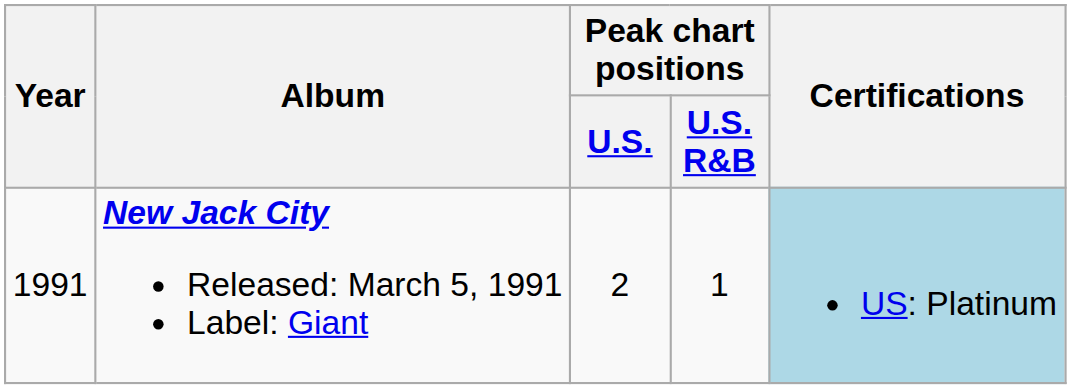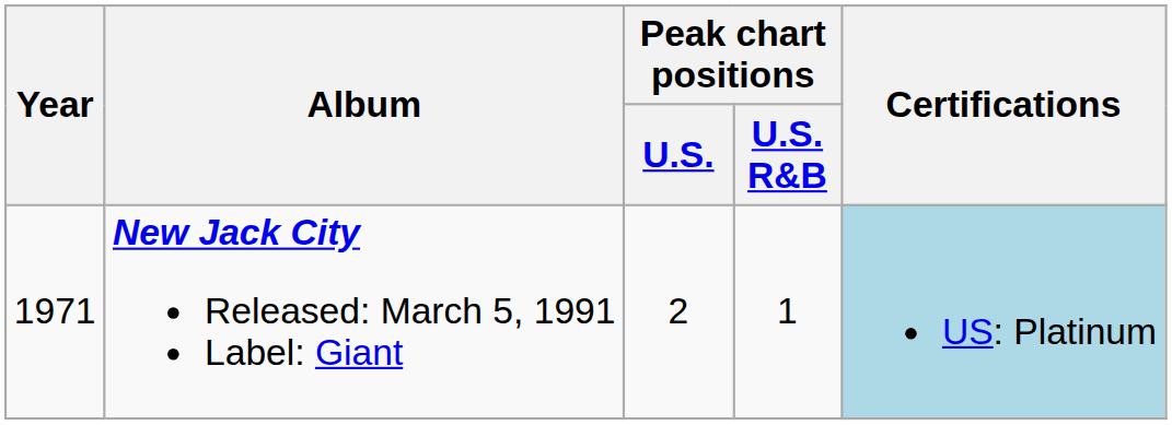 <table class="wikitable">
 <tr>
 <th rowspan="2">Year</th>
 <th rowspan="2">Album</th>
 <th colspan="2">Peak chart positions</th>
 <th rowspan="2">Certifications</th>
 </tr>
 <tr>
 <th width=40><a href='#'>U.S.</a></th>
 <th width=40><a href='#'>U.S. R&B</a></th>
 </tr>
 <tr>
-<td>1991</td>
+<td>1971</td>
 <td><strong><em><a href='#'>New Jack City</a></em></strong><br><ul><li>Released: March 5, 1991</li><li>Label: <a href='#'>Giant</a></li></ul></td>
 <td align="center">2</td>
 <td align="center">1</td>
 <td style="background: lightblue;"><br><ul><li><a href='#'>US</a>: Platinum</li></ul></td>
 </tr>
 </table>
